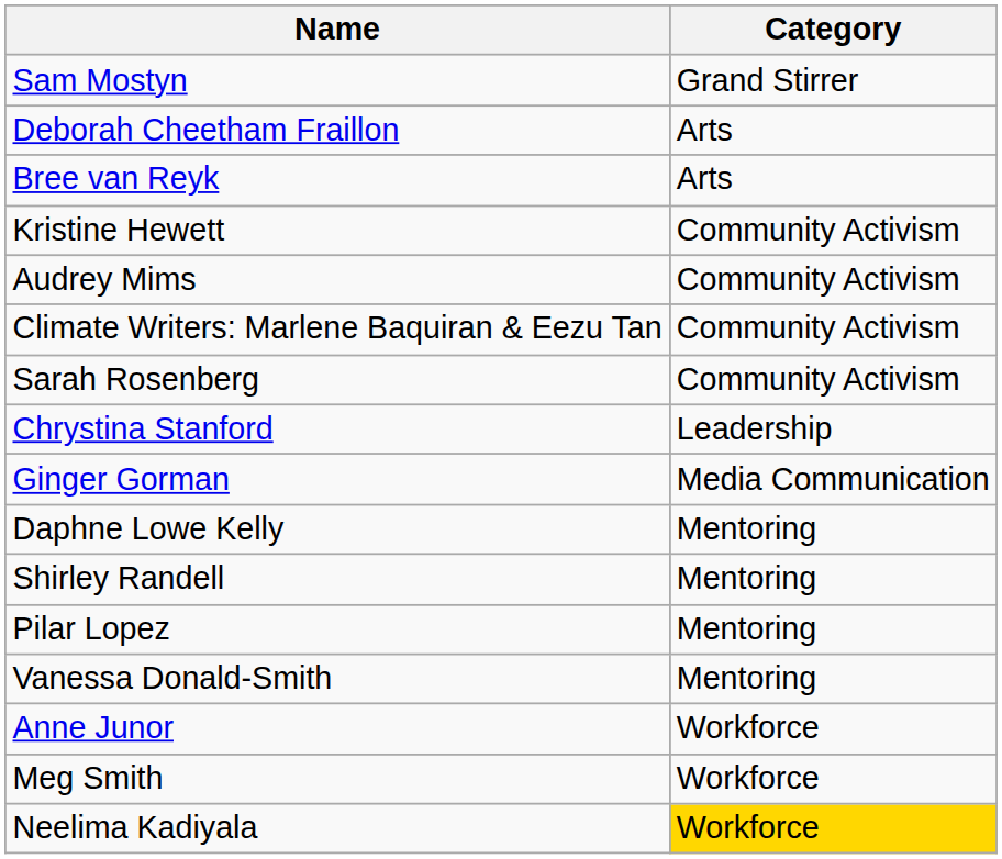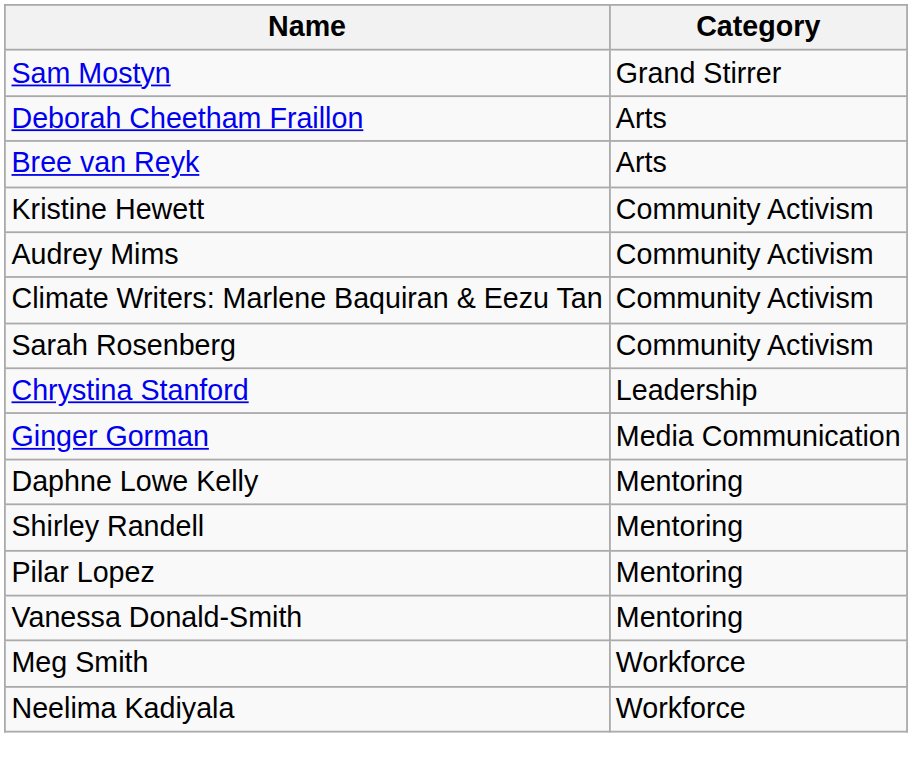 <table class="wikitable">
 <tr>
 <th>Name</th>
 <th>Category</th>
 </tr>
 <tr>
 <td><a href='#'>Sam Mostyn</a></td>
 <td>Grand Stirrer</td>
 </tr>
 <tr>
 <td><a href='#'>Deborah Cheetham Fraillon</a></td>
 <td>Arts</td>
 </tr>
 <tr>
 <td><a href='#'>Bree van Reyk</a></td>
 <td>Arts</td>
 </tr>
 <tr>
 <td>Kristine Hewett</td>
 <td>Community Activism</td>
 </tr>
 <tr>
 <td>Audrey Mims</td>
 <td>Community Activism</td>
 </tr>
 <tr>
 <td>Climate Writers: Marlene Baquiran & Eezu Tan</td>
 <td>Community Activism</td>
 </tr>
 <tr>
 <td>Sarah Rosenberg</td>
 <td>Community Activism</td>
 </tr>
 <tr>
 <td><a href='#'>Chrystina Stanford</a></td>
 <td>Leadership</td>
 </tr>
 <tr>
 <td><a href='#'>Ginger Gorman</a></td>
 <td>Media Communication</td>
 </tr>
 <tr>
 <td>Daphne Lowe Kelly</td>
 <td>Mentoring</td>
 </tr>
 <tr>
 <td>Shirley Randell</td>
 <td>Mentoring</td>
 </tr>
 <tr>
 <td>Pilar Lopez</td>
 <td>Mentoring</td>
 </tr>
 <tr>
 <td>Vanessa Donald-Smith</td>
 <td>Mentoring</td>
 </tr>
 <tr>
-<td><a href='#'>Anne Junor</a></td>
-<td>Workforce</td>
-</tr>
-<tr>
 <td>Meg Smith</td>
 <td>Workforce</td>
 </tr>
 <tr>
 <td>Neelima Kadiyala</td>
-<td style="background: gold;">Workforce</td>
+<td>Workforce</td>
 </tr>
 </table>
